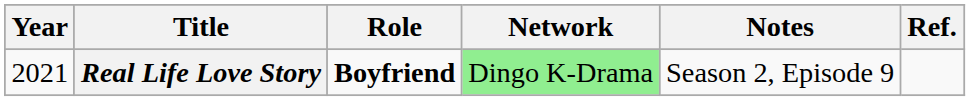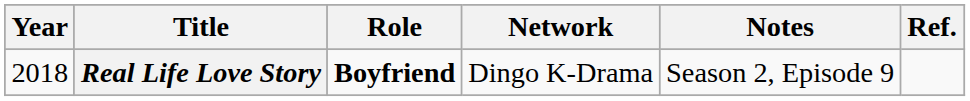 <table class="wikitable plainrowheaders">
 <tr>
 <th scope="col">Year</th>
 <th scope="col">Title</th>
 <th scope="col">Role</th>
 <th scope="col">Network</th>
 <th scope="col">Notes</th>
 <th scope="col">Ref.</th>
 </tr>
 <tr>
-<td>2021</td>
+<td>2018</td>
 <th scope="row"><em>Real Life Love Story</em></th>
 <td><strong>Boyfriend</strong></td>
-<td style="background: lightgreen;">Dingo K-Drama</td>
+<td>Dingo K-Drama</td>
 <td>Season 2, Episode 9</td>
 <td></td>
 </tr>
 </table>
